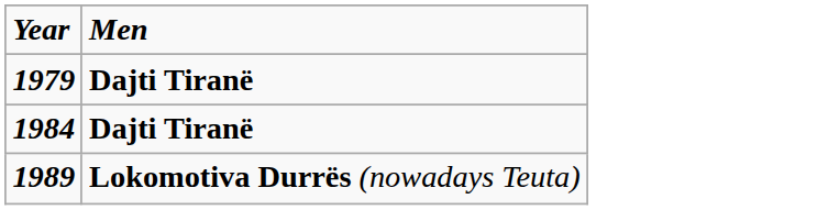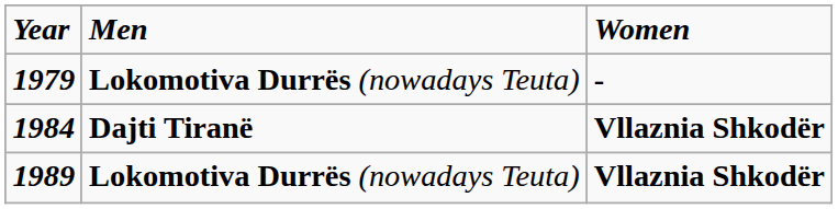 <table class="wikitable">
 <tr>
 <td><strong><em>Year</em></strong></td>
 <td><strong><em>Men</em></strong></td>
+<td><strong><em>Women</em></strong></td>
 </tr>
 <tr>
 <td><strong><em>1979</em></strong></td>
-<td><strong>Dajti Tiranë</strong></td>
+<td><strong>Lokomotiva Durrës</strong> <em>(nowadays Teuta)</em></td>
+<td><strong>-</strong></td>
 </tr>
 <tr>
 <td><strong><em>1984</em></strong></td>
 <td><strong>Dajti Tiranë</strong></td>
+<td><strong>Vllaznia Shkodër</strong></td>
 </tr>
 <tr>
 <td><strong><em>1989</em></strong></td>
 <td><strong>Lokomotiva Durrës</strong> <em>(nowadays Teuta)</em></td>
+<td><strong>Vllaznia Shkodër</strong></td>
 </tr>
 </table>
